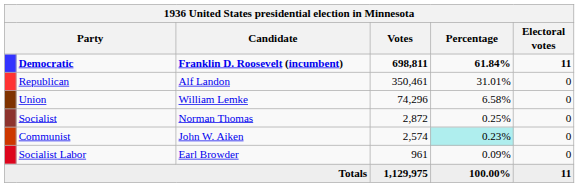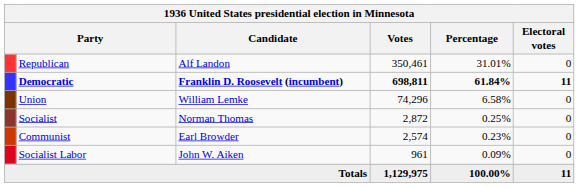 <table class="wikitable" style="font-size: 95%;">
 <tr>
 <th colspan="6">1936 United States presidential election in Minnesota</th>
 </tr>
 <tr>
 <th colspan="2" style="width: 15em">Party</th>
 <th style="width: 17em">Candidate</th>
 <th style="width: 5em">Votes</th>
 <th style="width: 7em">Percentage</th>
 <th style="width: 5em">Electoral votes</th>
 </tr>
 <tr>
+<th style="background-color:#FF3333; width: 3px"></th>
+<td style="width: 130px"><a href='#'>Republican</a></td>
+<td><a href='#'>Alf Landon</a></td>
+<td align="right">350,461</td>
+<td align="right">31.01%</td>
+<td align="right">0</td>
+</tr>
+<tr>
 <th style="background-color:#3333FF; width: 3px"></th>
 <td style="width: 130px"><strong><a href='#'>Democratic</a></strong></td>
 <td><strong><a href='#'>Franklin D. Roosevelt</a> (<a href='#'>incumbent</a>)</strong></td>
 <td align="right"><strong>698,811</strong></td>
 <td align="right"><strong>61.84%</strong></td>
 <td align="right"><strong>11</strong></td>
-</tr>
-<tr>
-<th style="background-color:#FF3333; width: 3px"></th>
-<td style="width: 130px"><a href='#'>Republican</a></td>
-<td><a href='#'>Alf Landon</a></td>
-<td align="right">350,461</td>
-<td align="right">31.01%</td>
-<td align="right">0</td>
 </tr>
 <tr>
 <th style="background-color:#7F3300; width: 3px"></th>
 <td style="width: 130px"><a href='#'>Union</a></td>
 <td><a href='#'>William Lemke</a></td>
 <td align="right">74,296</td>
 <td align="right">6.58%</td>
 <td align="right">0</td>
 </tr>
 <tr>
 <th style="background-color:#8D342E; width: 3px"></th>
 <td style="width: 130px"><a href='#'>Socialist</a></td>
 <td><a href='#'>Norman Thomas</a></td>
 <td align="right">2,872</td>
 <td align="right">0.25%</td>
 <td align="right">0</td>
 </tr>
 <tr>
 <th style="background-color:#CD3700; width: 3px"></th>
 <td style="width: 130px"><a href='#'>Communist</a></td>
-<td><a href='#'>John W. Aiken</a></td>
+<td><a href='#'>Earl Browder</a></td>
 <td align="right">2,574</td>
-<td align="right" style="background: paleturquoise;">0.23%</td>
+<td align="right">0.23%</td>
 <td align="right">0</td>
 </tr>
 <tr>
 <th style="background-color:#DD051D; width: 3px"></th>
 <td style="width: 130px"><a href='#'>Socialist Labor</a></td>
-<td><a href='#'>Earl Browder</a></td>
+<td><a href='#'>John W. Aiken</a></td>
 <td align="right">961</td>
 <td align="right">0.09%</td>
 <td align="right">0</td>
 </tr>
 <tr bgcolor="#EEEEEE">
 <td colspan="3" align="right"><strong>Totals</strong></td>
 <td align="right"><strong>1,129,975</strong></td>
 <td align="right"><strong>100.00%</strong></td>
 <td align="right"><strong>11</strong></td>
 </tr>
 </table>
